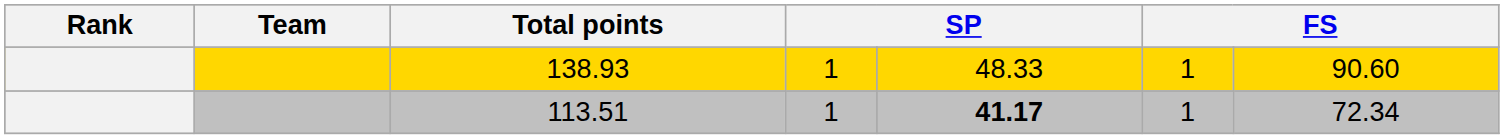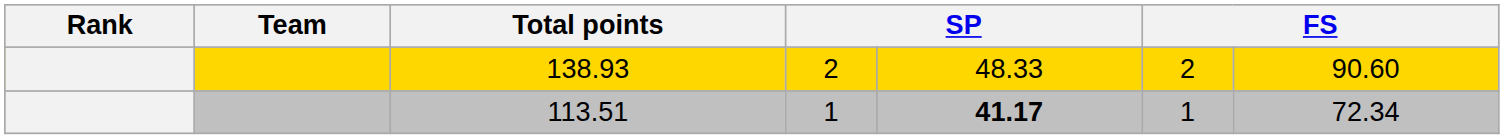 <table class="wikitable sortable" style="text-align:center;" width="70%">
 <tr>
 <th scope="col">Rank</th>
 <th scope="col">Team</th>
 <th scope="col">Total points</th>
 <th scope="col" colspan="2" width="80px"><a href='#'>SP</a></th>
 <th scope="col" colspan="2" width="80px"><a href='#'>FS</a></th>
 </tr>
 <tr bgcolor="gold">
 <th scope="row"></th>
 <td align="left"></td>
 <td>138.93</td>
-<td>1</td>
+<td>2</td>
 <td>48.33</td>
-<td>1</td>
+<td>2</td>
 <td>90.60</td>
 </tr>
 <tr bgcolor="silver">
 <th scope="row"></th>
 <td align="left"></td>
 <td>113.51</td>
 <td>1</td>
 <td><strong>41.17</strong></td>
 <td>1</td>
 <td>72.34</td>
 </tr>
 </table>
